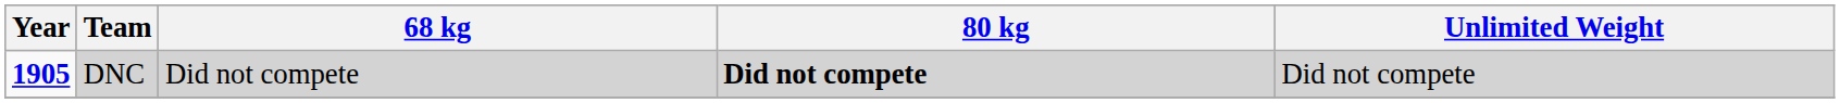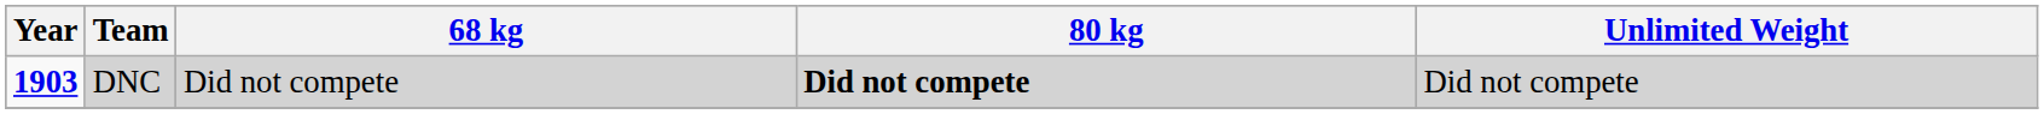 <table class="wikitable sortable" style="font-size: 100%">
 <tr>
 <th>Year</th>
 <th>Team</th>
 <th width=300><a href='#'>68 kg</a></th>
 <th width=300><a href='#'>80 kg</a></th>
 <th width=300><a href='#'>Unlimited Weight</a></th>
 </tr>
 <tr>
-<td><strong><a href='#'>1905</a></strong></td>
+<td><strong><a href='#'>1903</a></strong></td>
 <td bgcolor="lightgray">DNC</td>
 <td bgcolor="lightgray">Did not compete</td>
 <td bgcolor="lightgray"><strong>Did not compete</strong></td>
 <td bgcolor="lightgray">Did not compete</td>
 </tr>
 <tr>
 </tr>
 </table>
